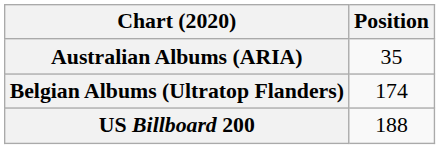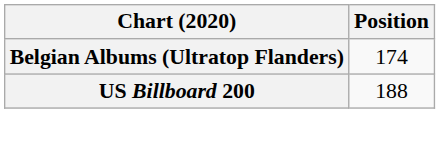 <table class="wikitable sortable plainrowheaders" style="text-align:center">
 <tr>
 <th scope="col">Chart (2020)</th>
 <th scope="col">Position</th>
-</tr>
-<tr>
-<th scope="row">Australian Albums (ARIA)</th>
-<td>35</td>
 </tr>
 <tr>
 <th scope="row">Belgian Albums (Ultratop Flanders)</th>
 <td>174</td>
 </tr>
 <tr>
 <th scope="row">US <em>Billboard</em> 200</th>
 <td>188</td>
 </tr>
 </table>
